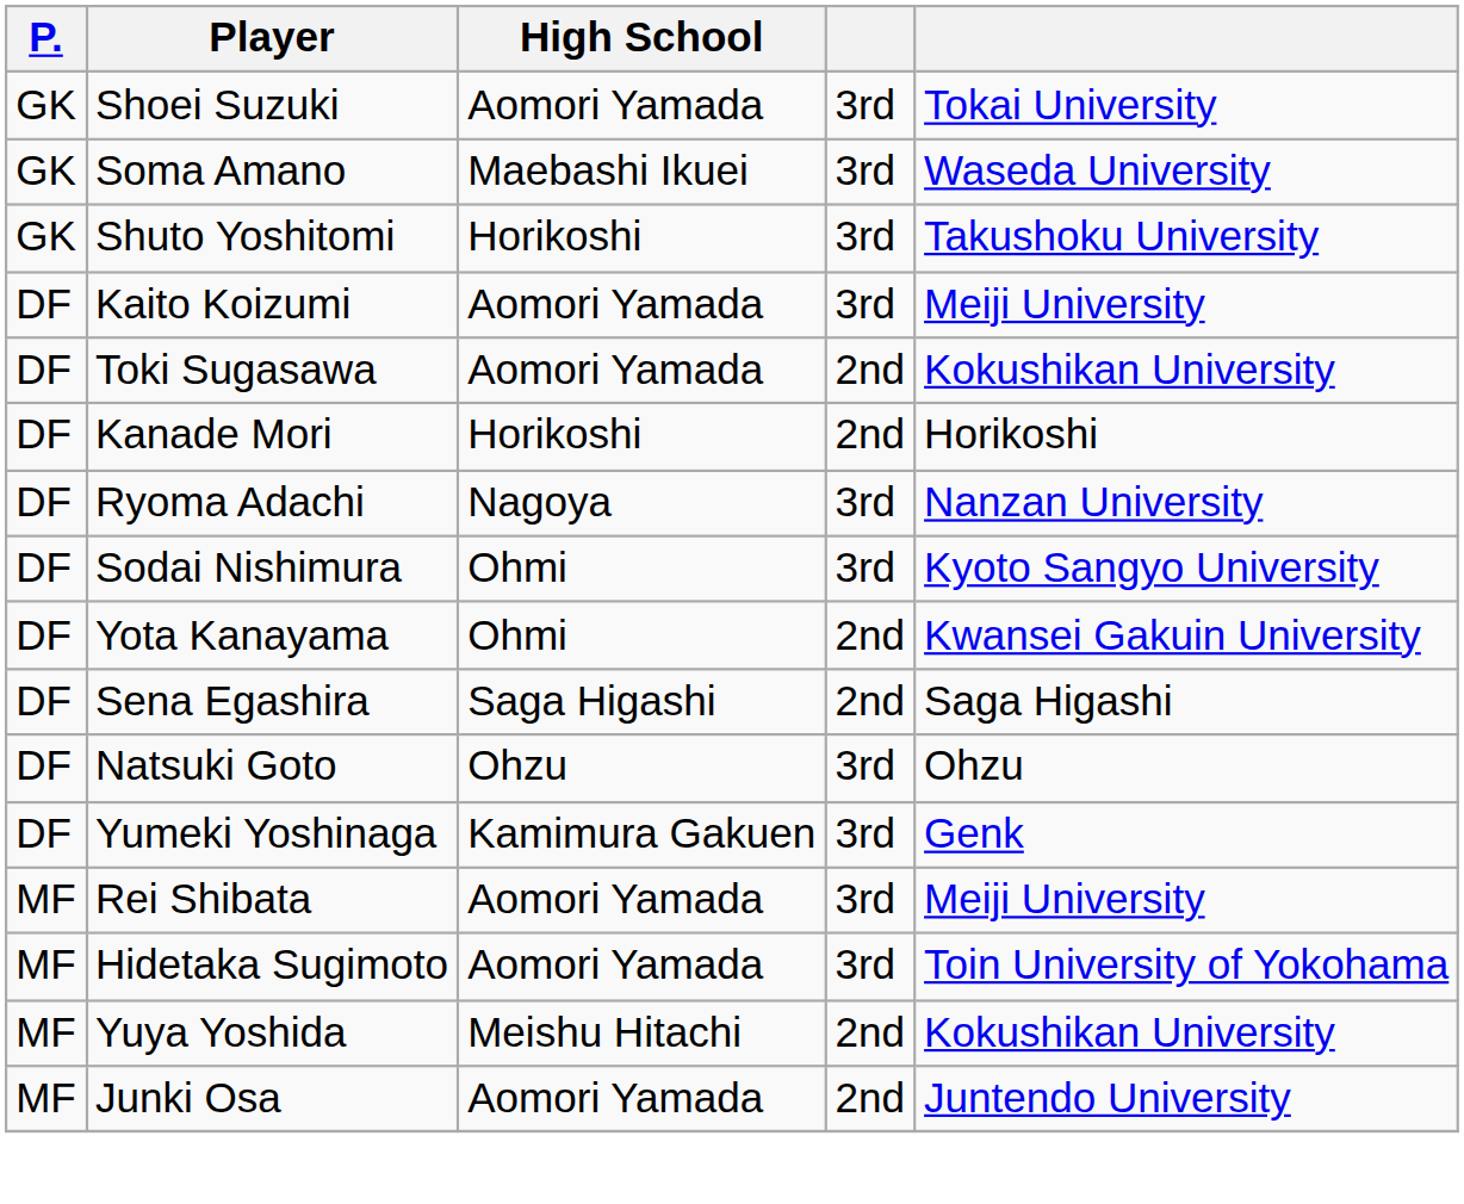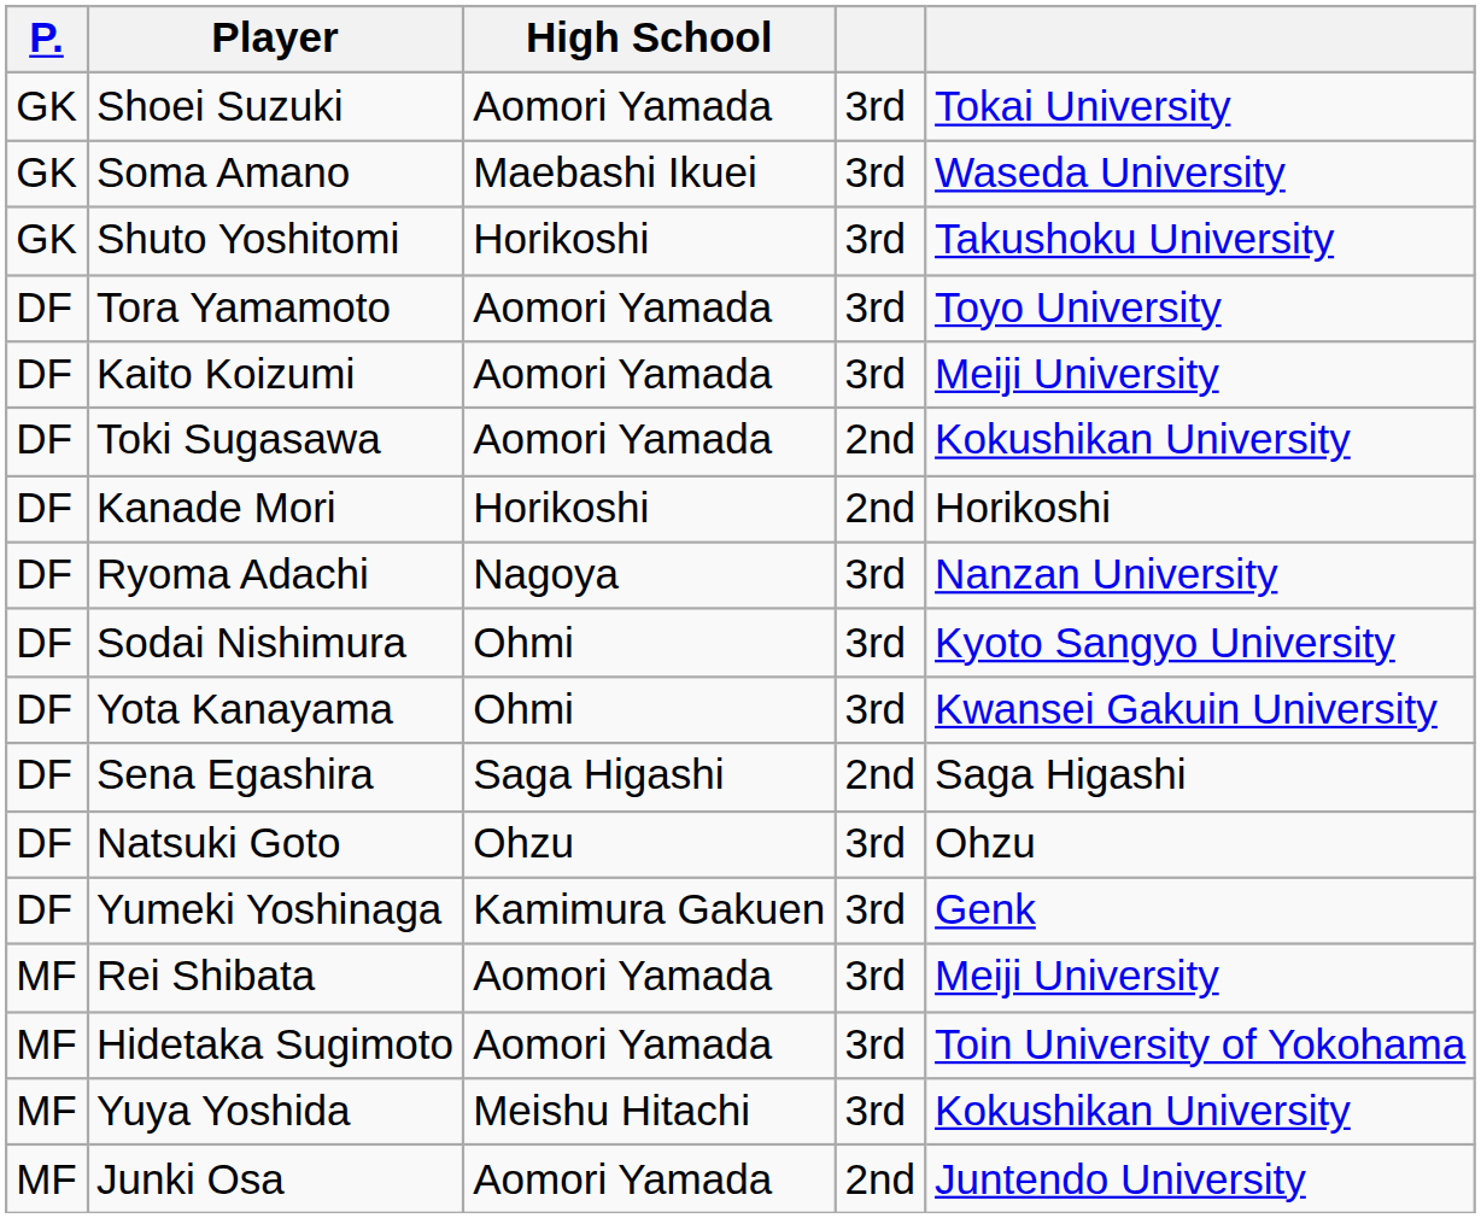 <table class="wikitable" style="text-align:left">
 <tr>
 <th><a href='#'>P.</a></th>
 <th>Player</th>
 <th>High School</th>
 <th></th>
 <th></th>
 </tr>
 <tr>
 <td>GK</td>
 <td>Shoei Suzuki</td>
 <td>Aomori Yamada</td>
 <td>3rd</td>
 <td><a href='#'>Tokai University</a></td>
 </tr>
 <tr>
 <td>GK</td>
 <td>Soma Amano</td>
 <td>Maebashi Ikuei</td>
 <td>3rd</td>
 <td><a href='#'>Waseda University</a></td>
 </tr>
 <tr>
 <td>GK</td>
 <td>Shuto Yoshitomi</td>
 <td>Horikoshi</td>
 <td>3rd</td>
 <td><a href='#'>Takushoku University</a></td>
+</tr>
+<tr>
+<td>DF</td>
+<td>Tora Yamamoto</td>
+<td>Aomori Yamada</td>
+<td>3rd</td>
+<td><a href='#'>Toyo University</a></td>
 </tr>
 <tr>
 <td>DF</td>
 <td>Kaito Koizumi</td>
 <td>Aomori Yamada</td>
 <td>3rd</td>
 <td><a href='#'>Meiji University</a></td>
 </tr>
 <tr>
 <td>DF</td>
 <td>Toki Sugasawa</td>
 <td>Aomori Yamada</td>
 <td>2nd</td>
 <td><a href='#'>Kokushikan University</a></td>
 </tr>
 <tr>
 <td>DF</td>
 <td>Kanade Mori</td>
 <td>Horikoshi</td>
 <td>2nd</td>
 <td>Horikoshi</td>
 </tr>
 <tr>
 <td>DF</td>
 <td>Ryoma Adachi</td>
 <td>Nagoya</td>
 <td>3rd</td>
 <td><a href='#'>Nanzan University</a></td>
 </tr>
 <tr>
 <td>DF</td>
 <td>Sodai Nishimura</td>
 <td>Ohmi</td>
 <td>3rd</td>
 <td><a href='#'>Kyoto Sangyo University</a></td>
 </tr>
 <tr>
 <td>DF</td>
 <td>Yota Kanayama</td>
 <td>Ohmi</td>
-<td>2nd</td>
+<td>3rd</td>
 <td><a href='#'>Kwansei Gakuin University</a></td>
 </tr>
 <tr>
 <td>DF</td>
 <td>Sena Egashira</td>
 <td>Saga Higashi</td>
 <td>2nd</td>
 <td>Saga Higashi</td>
 </tr>
 <tr>
 <td>DF</td>
 <td>Natsuki Goto</td>
 <td>Ohzu</td>
 <td>3rd</td>
 <td>Ohzu</td>
 </tr>
 <tr>
 <td>DF</td>
 <td>Yumeki Yoshinaga</td>
 <td>Kamimura Gakuen</td>
 <td>3rd</td>
 <td> <a href='#'>Genk</a></td>
 </tr>
 <tr>
 <td>MF</td>
 <td>Rei Shibata</td>
 <td>Aomori Yamada</td>
 <td>3rd</td>
 <td><a href='#'>Meiji University</a></td>
 </tr>
 <tr>
 <td>MF</td>
 <td>Hidetaka Sugimoto</td>
 <td>Aomori Yamada</td>
 <td>3rd</td>
 <td><a href='#'>Toin University of Yokohama</a></td>
 </tr>
 <tr>
 <td>MF</td>
 <td>Yuya Yoshida</td>
 <td>Meishu Hitachi</td>
-<td>2nd</td>
+<td>3rd</td>
 <td><a href='#'>Kokushikan University</a></td>
 </tr>
 <tr>
 <td>MF</td>
 <td>Junki Osa</td>
 <td>Aomori Yamada</td>
 <td>2nd</td>
 <td><a href='#'>Juntendo University</a></td>
 </tr>
 <tr>
 </tr>
 </table>
